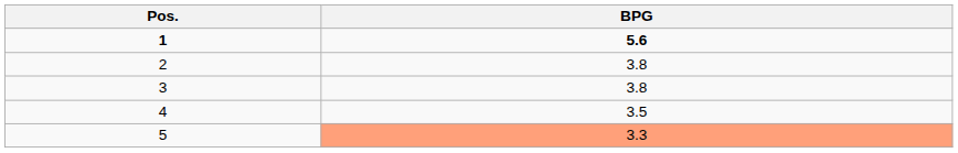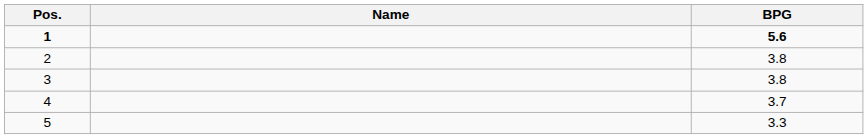 <table class=wikitable width="80%">
 <tr>
 <th width="10%">Pos.</th>
+<th width="70%">Name</th>
 <th width="20%">BPG</th>
 </tr>
 <tr>
 <td align=center><strong>1</strong></td>
+<td><strong></strong></td>
 <td align=center><strong>5.6</strong></td>
 </tr>
 <tr>
 <td align=center>2</td>
+<td></td>
 <td align=center>3.8</td>
 </tr>
 <tr>
 <td align=center>3</td>
+<td></td>
 <td align=center>3.8</td>
 </tr>
 <tr>
 <td align=center>4</td>
-<td align=center>3.5</td>
+<td></td>
+<td align=center>3.7</td>
 </tr>
 <tr>
 <td align=center>5</td>
-<td align=center style="background: lightsalmon;">3.3</td>
+<td></td>
+<td align=center>3.3</td>
 </tr>
 </table>
